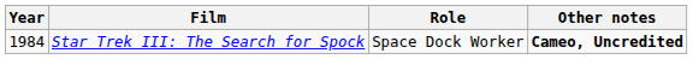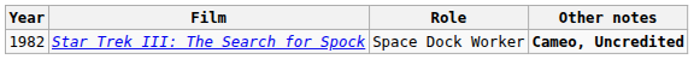 <table class="wikitable sortable">
 <tr>
 <th>Year</th>
 <th>Film</th>
 <th>Role</th>
 <th>Other notes</th>
 </tr>
 <tr>
-<td>1984</td>
+<td>1982</td>
 <td><em><a href='#'>Star Trek III: The Search for Spock</a></em></td>
 <td>Space Dock Worker</td>
 <td><strong>Cameo, Uncredited</strong></td>
 </tr>
 </table>
